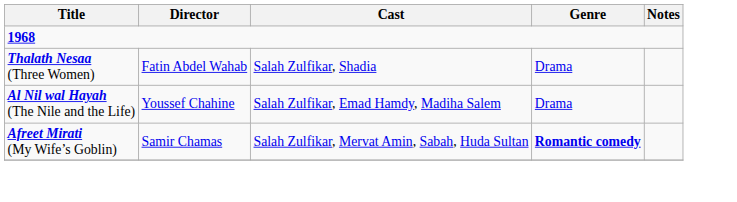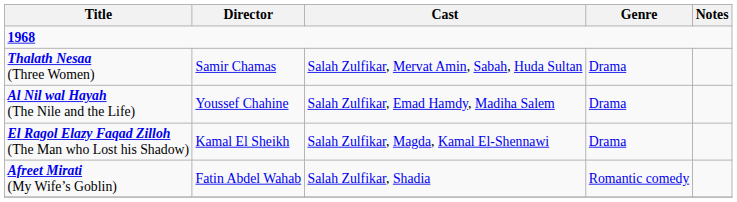 <table class="wikitable">
 <tr>
 <th>Title</th>
 <th>Director</th>
 <th>Cast</th>
 <th>Genre</th>
 <th>Notes</th>
 </tr>
 <tr>
 <td colspan="5" ><strong><a href='#'>1968</a></strong></td>
 </tr>
 <tr>
 <td><strong><em><a href='#'>Thalath Nesaa</a></em></strong><br>(Three Women)</td>
-<td><a href='#'>Fatin Abdel Wahab</a></td>
-<td><a href='#'>Salah Zulfikar</a>, <a href='#'>Shadia</a></td>
+<td><a href='#'>Samir Chamas</a></td>
+<td><a href='#'>Salah Zulfikar</a>, <a href='#'>Mervat Amin</a>, <a href='#'>Sabah</a>, <a href='#'>Huda Sultan</a></td>
 <td><a href='#'>Drama</a></td>
 <td></td>
 </tr>
 <tr>
 <td><strong><em><a href='#'>Al Nil wal Hayah</a></em></strong><br>(The Nile and the Life)</td>
 <td><a href='#'>Youssef Chahine</a></td>
 <td><a href='#'>Salah Zulfikar</a>, <a href='#'>Emad Hamdy</a>, <a href='#'>Madiha Salem</a></td>
 <td><a href='#'>Drama</a></td>
 <td></td>
 </tr>
 <tr>
+<td><strong><em><a href='#'>El Ragol Elazy Faqad Zilloh</a></em></strong><br>(The Man who Lost his Shadow)</td>
+<td><a href='#'>Kamal El Sheikh</a></td>
+<td><a href='#'>Salah Zulfikar</a>, <a href='#'>Magda</a>,  <a href='#'>Kamal El-Shennawi</a></td>
+<td><a href='#'>Drama</a></td>
+<td></td>
+</tr>
+<tr>
 <td><strong><em><a href='#'>Afreet Mirati</a></em></strong><br>(My Wife’s Goblin)</td>
-<td><a href='#'>Samir Chamas</a></td>
-<td><a href='#'>Salah Zulfikar</a>, <a href='#'>Mervat Amin</a>, <a href='#'>Sabah</a>, <a href='#'>Huda Sultan</a></td>
-<td><strong><a href='#'>Romantic comedy</a></strong></td>
+<td><a href='#'>Fatin Abdel Wahab</a></td>
+<td><a href='#'>Salah Zulfikar</a>, <a href='#'>Shadia</a></td>
+<td><a href='#'>Romantic comedy</a></td>
 <td></td>
 </tr>
 <tr>
 </tr>
 </table>
